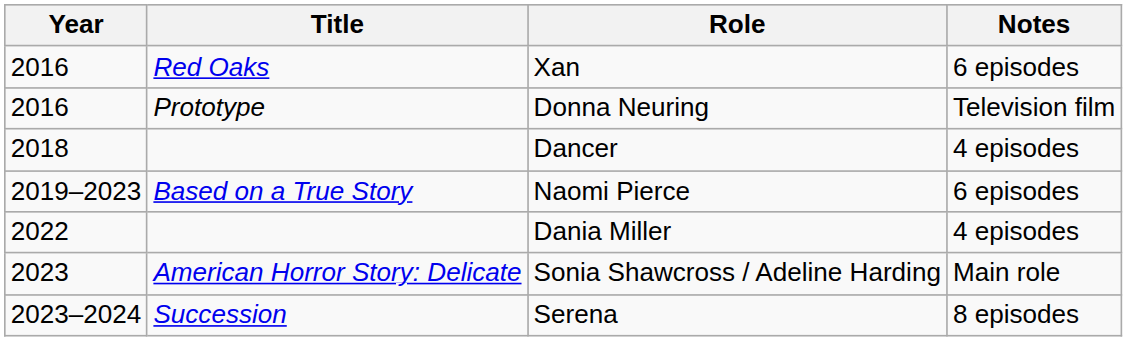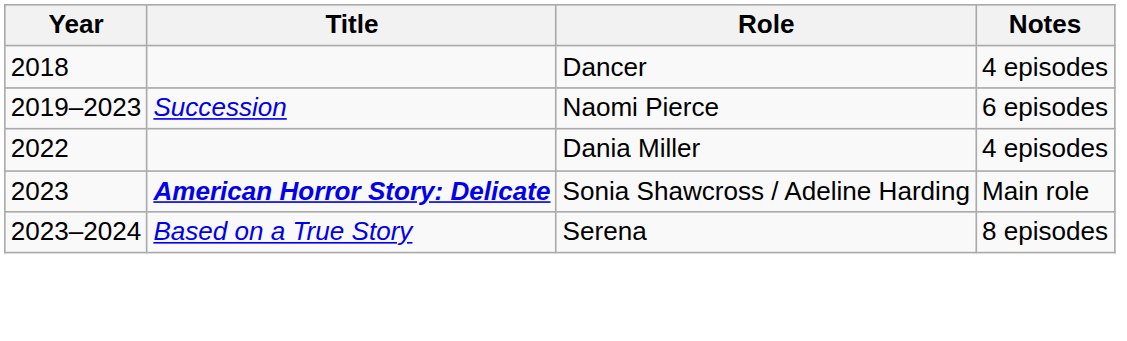 <table class="wikitable sortable">
 <tr>
 <th>Year</th>
 <th>Title</th>
 <th>Role</th>
 <th class="unsortable">Notes</th>
-</tr>
-<tr>
-<td>2016</td>
-<td><em><a href='#'>Red Oaks</a></em></td>
-<td>Xan</td>
-<td>6 episodes</td>
-</tr>
-<tr>
-<td>2016</td>
-<td><em>Prototype</em></td>
-<td>Donna Neuring</td>
-<td>Television film</td>
 </tr>
 <tr>
 <td>2018</td>
 <td><em></em></td>
 <td>Dancer</td>
 <td>4 episodes</td>
 </tr>
 <tr>
 <td>2019–2023</td>
-<td><em><a href='#'>Based on a True Story</a></em></td>
+<td><em><a href='#'>Succession</a></em></td>
 <td>Naomi Pierce</td>
 <td>6 episodes</td>
 </tr>
 <tr>
 <td>2022</td>
 <td><em></em></td>
 <td>Dania Miller</td>
 <td>4 episodes</td>
 </tr>
 <tr>
 <td>2023</td>
-<td><em><a href='#'>American Horror Story: Delicate</a></em></td>
+<td><strong><em><a href='#'>American Horror Story: Delicate</a></em></strong></td>
 <td>Sonia Shawcross / Adeline Harding</td>
 <td>Main role</td>
 </tr>
 <tr>
 <td>2023–2024</td>
-<td><em><a href='#'>Succession</a></em></td>
+<td><em><a href='#'>Based on a True Story</a></em></td>
 <td>Serena</td>
 <td>8 episodes</td>
 </tr>
 </table>
